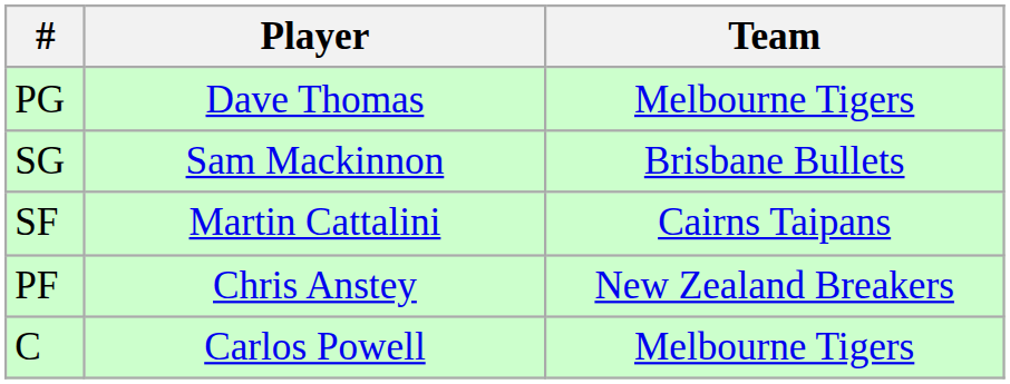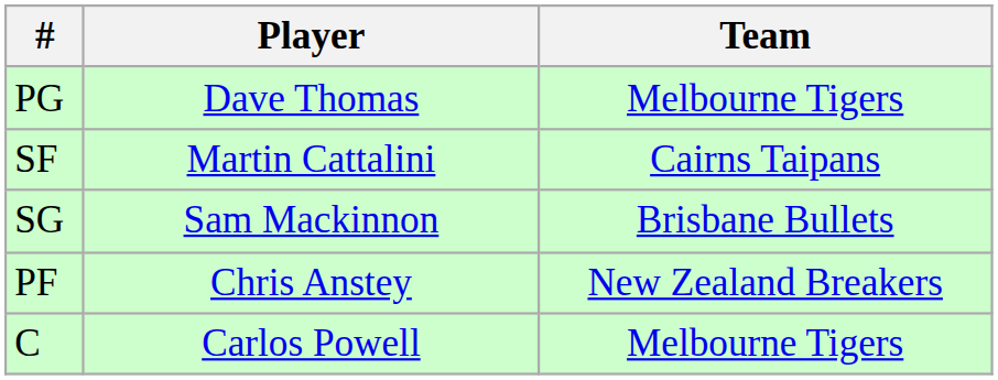 <table class="wikitable" style="text-align:center">
 <tr>
 <th width=25>#</th>
 <th width=180>Player</th>
 <th width=180>Team</th>
 </tr>
 <tr style="background:#cfc;">
 <td align=left>PG</td>
 <td><a href='#'>Dave Thomas</a></td>
 <td><a href='#'>Melbourne Tigers</a></td>
 </tr>
 <tr style="background:#cfc;">
+<td align=left>SF</td>
+<td><a href='#'>Martin Cattalini</a></td>
+<td><a href='#'>Cairns Taipans</a></td>
+</tr>
+<tr style="background:#cfc;">
 <td align=left>SG</td>
 <td><a href='#'>Sam Mackinnon</a></td>
 <td><a href='#'>Brisbane Bullets</a></td>
-</tr>
-<tr style="background:#cfc;">
-<td align=left>SF</td>
-<td><a href='#'>Martin Cattalini</a></td>
-<td><a href='#'>Cairns Taipans</a></td>
 </tr>
 <tr style="background:#cfc;">
 <td align=left>PF</td>
 <td><a href='#'>Chris Anstey</a></td>
 <td><a href='#'>New Zealand Breakers</a></td>
 </tr>
 <tr style="background:#cfc;">
 <td align=left>C</td>
 <td><a href='#'>Carlos Powell</a></td>
 <td><a href='#'>Melbourne Tigers</a></td>
 </tr>
 </table>
